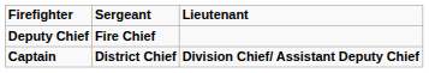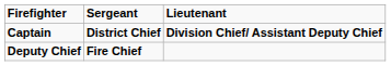 <table class="wikitable" border="1">
 <tr>
 <td><strong>Firefighter</strong><br></td>
 <td><strong>Sergeant</strong><br></td>
 <td><strong>Lieutenant</strong><br></td>
 </tr>
 <tr>
+<td><strong>Captain</strong><br></td>
+<td><strong>District Chief</strong><br></td>
+<td><strong>Division Chief/ Assistant Deputy Chief</strong><br></td>
+</tr>
+<tr>
 <td><strong>Deputy Chief</strong><br></td>
 <td><strong>Fire Chief</strong><br></td>
 <td></td>
 </tr>
-<tr>
-<td><strong>Captain</strong><br></td>
-<td><strong>District Chief</strong><br></td>
-<td><strong>Division Chief/ Assistant Deputy Chief</strong><br></td>
-</tr>
 </table>
